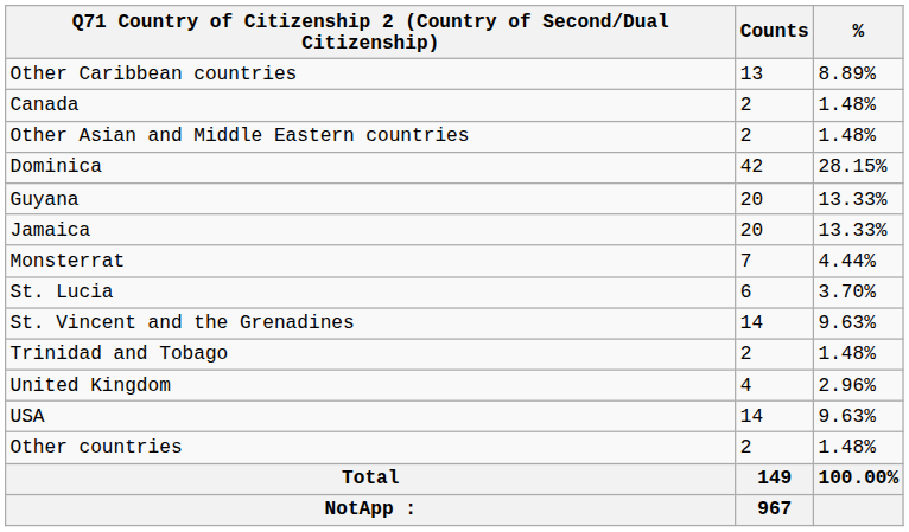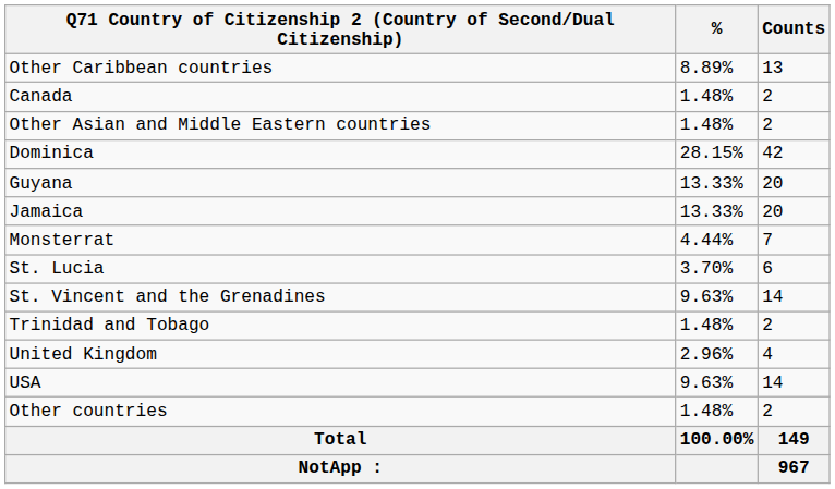 <table class="wikitable sortable">
 <tr>
 <th>Q71 Country of Citizenship 2 (Country of Second/Dual Citizenship)</th>
+<th>%</th>
 <th>Counts</th>
-<th>%</th>
 </tr>
 <tr>
 <td>Other Caribbean countries</td>
+<td>8.89%</td>
 <td>13</td>
-<td>8.89%</td>
 </tr>
 <tr>
 <td>Canada</td>
+<td>1.48%</td>
 <td>2</td>
-<td>1.48%</td>
 </tr>
 <tr>
 <td>Other Asian and Middle Eastern countries</td>
+<td>1.48%</td>
 <td>2</td>
-<td>1.48%</td>
 </tr>
 <tr>
 <td>Dominica</td>
+<td>28.15%</td>
 <td>42</td>
-<td>28.15%</td>
 </tr>
 <tr>
 <td>Guyana</td>
+<td>13.33%</td>
 <td>20</td>
-<td>13.33%</td>
 </tr>
 <tr>
 <td>Jamaica</td>
+<td>13.33%</td>
 <td>20</td>
-<td>13.33%</td>
 </tr>
 <tr>
 <td>Monsterrat</td>
+<td>4.44%</td>
 <td>7</td>
-<td>4.44%</td>
 </tr>
 <tr>
 <td>St. Lucia</td>
+<td>3.70%</td>
 <td>6</td>
-<td>3.70%</td>
 </tr>
 <tr>
 <td>St. Vincent and the Grenadines</td>
+<td>9.63%</td>
 <td>14</td>
-<td>9.63%</td>
 </tr>
 <tr>
 <td>Trinidad and Tobago</td>
+<td>1.48%</td>
 <td>2</td>
-<td>1.48%</td>
 </tr>
 <tr>
 <td>United Kingdom</td>
+<td>2.96%</td>
 <td>4</td>
-<td>2.96%</td>
 </tr>
 <tr>
 <td>USA</td>
+<td>9.63%</td>
 <td>14</td>
-<td>9.63%</td>
 </tr>
 <tr>
 <td>Other countries</td>
+<td>1.48%</td>
 <td>2</td>
-<td>1.48%</td>
 </tr>
 <tr>
 <th>Total</th>
+<th>100.00%</th>
 <th>149</th>
-<th>100.00%</th>
 </tr>
 <tr>
 <th>NotApp :</th>
+<th></th>
 <th>967</th>
-<th></th>
 </tr>
 </table>
